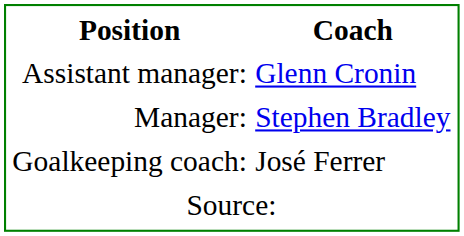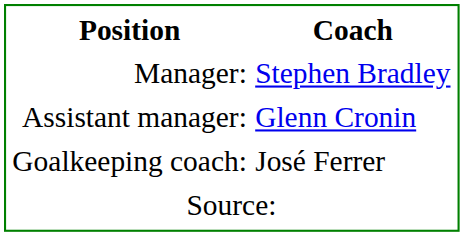 <table class="toccolours" style="border: #008000 solid 1px; background: #FFFFFF; font-size: 88%">
 <tr>
 <th>Position</th>
 <th>Coach</th>
 </tr>
 <tr>
+<td Style="text-align: right">Manager:</td>
+<td><a href='#'>Stephen Bradley</a></td>
+</tr>
+<tr>
 <td Style="text-align: right">Assistant manager:</td>
 <td><a href='#'>Glenn Cronin</a></td>
-</tr>
-<tr>
-<td Style="text-align: right">Manager:</td>
-<td><a href='#'>Stephen Bradley</a></td>
 </tr>
 <tr>
 <td Style="text-align: right">Goalkeeping coach:</td>
 <td>José Ferrer</td>
 </tr>
 <tr>
 <td Style="text-align: center" colspan="2">Source:</td>
 </tr>
 </table>
